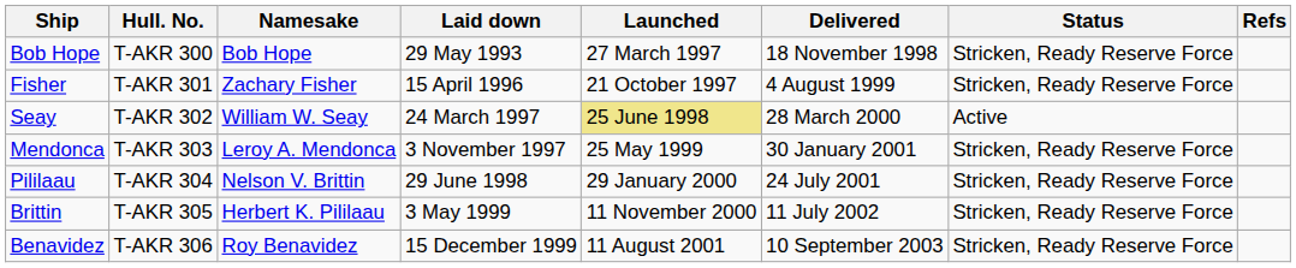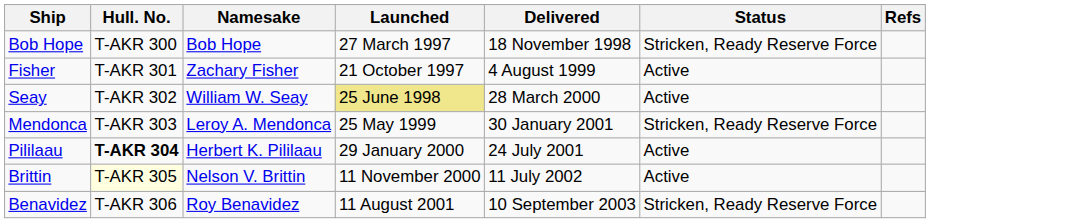 <table class="wikitable sortable">
 <tr>
 <th>Ship</th>
 <th>Hull. No.</th>
 <th>Namesake</th>
-<th>Laid down</th>
 <th>Launched</th>
 <th>Delivered</th>
 <th>Status</th>
 <th>Refs</th>
 </tr>
 <tr>
 <td><a href='#'>Bob Hope</a></td>
 <td>T-AKR 300</td>
 <td><a href='#'>Bob Hope</a></td>
-<td>29 May 1993</td>
 <td>27 March 1997</td>
 <td>18 November 1998</td>
 <td>Stricken, Ready Reserve Force</td>
 <td></td>
 </tr>
 <tr>
 <td><a href='#'>Fisher</a></td>
 <td>T-AKR 301</td>
 <td><a href='#'>Zachary Fisher</a></td>
-<td>15 April 1996</td>
 <td>21 October 1997</td>
 <td>4 August 1999</td>
-<td>Stricken, Ready Reserve Force</td>
+<td>Active</td>
 <td></td>
 </tr>
 <tr>
 <td><a href='#'>Seay</a></td>
 <td>T-AKR 302</td>
 <td><a href='#'>William W. Seay</a></td>
-<td>24 March 1997</td>
 <td style="background: khaki;">25 June 1998</td>
 <td>28 March 2000</td>
 <td>Active</td>
 <td></td>
 </tr>
 <tr>
 <td><a href='#'>Mendonca</a></td>
 <td>T-AKR 303</td>
 <td><a href='#'>Leroy A. Mendonca</a></td>
-<td>3 November 1997</td>
 <td>25 May 1999</td>
 <td>30 January 2001</td>
 <td>Stricken, Ready Reserve Force</td>
 <td></td>
 </tr>
 <tr>
 <td><a href='#'>Pililaau</a></td>
-<td>T-AKR 304</td>
-<td><a href='#'>Nelson V. Brittin</a></td>
-<td>29 June 1998</td>
+<td><strong>T-AKR 304</strong></td>
+<td><a href='#'>Herbert K. Pililaau</a></td>
 <td>29 January 2000</td>
 <td>24 July 2001</td>
-<td>Stricken, Ready Reserve Force</td>
+<td>Active</td>
 <td></td>
 </tr>
 <tr>
 <td><a href='#'>Brittin</a></td>
-<td>T-AKR 305</td>
-<td><a href='#'>Herbert K. Pililaau</a></td>
-<td>3 May 1999</td>
+<td style="background: lightyellow;">T-AKR 305</td>
+<td><a href='#'>Nelson V. Brittin</a></td>
 <td>11 November 2000</td>
 <td>11 July 2002</td>
-<td>Stricken, Ready Reserve Force</td>
+<td>Active</td>
 <td></td>
 </tr>
 <tr>
 <td><a href='#'>Benavidez</a></td>
 <td>T-AKR 306</td>
 <td><a href='#'>Roy Benavidez</a></td>
-<td>15 December 1999</td>
 <td>11 August 2001</td>
 <td>10 September 2003</td>
 <td>Stricken, Ready Reserve Force</td>
 <td></td>
 </tr>
 </table>
